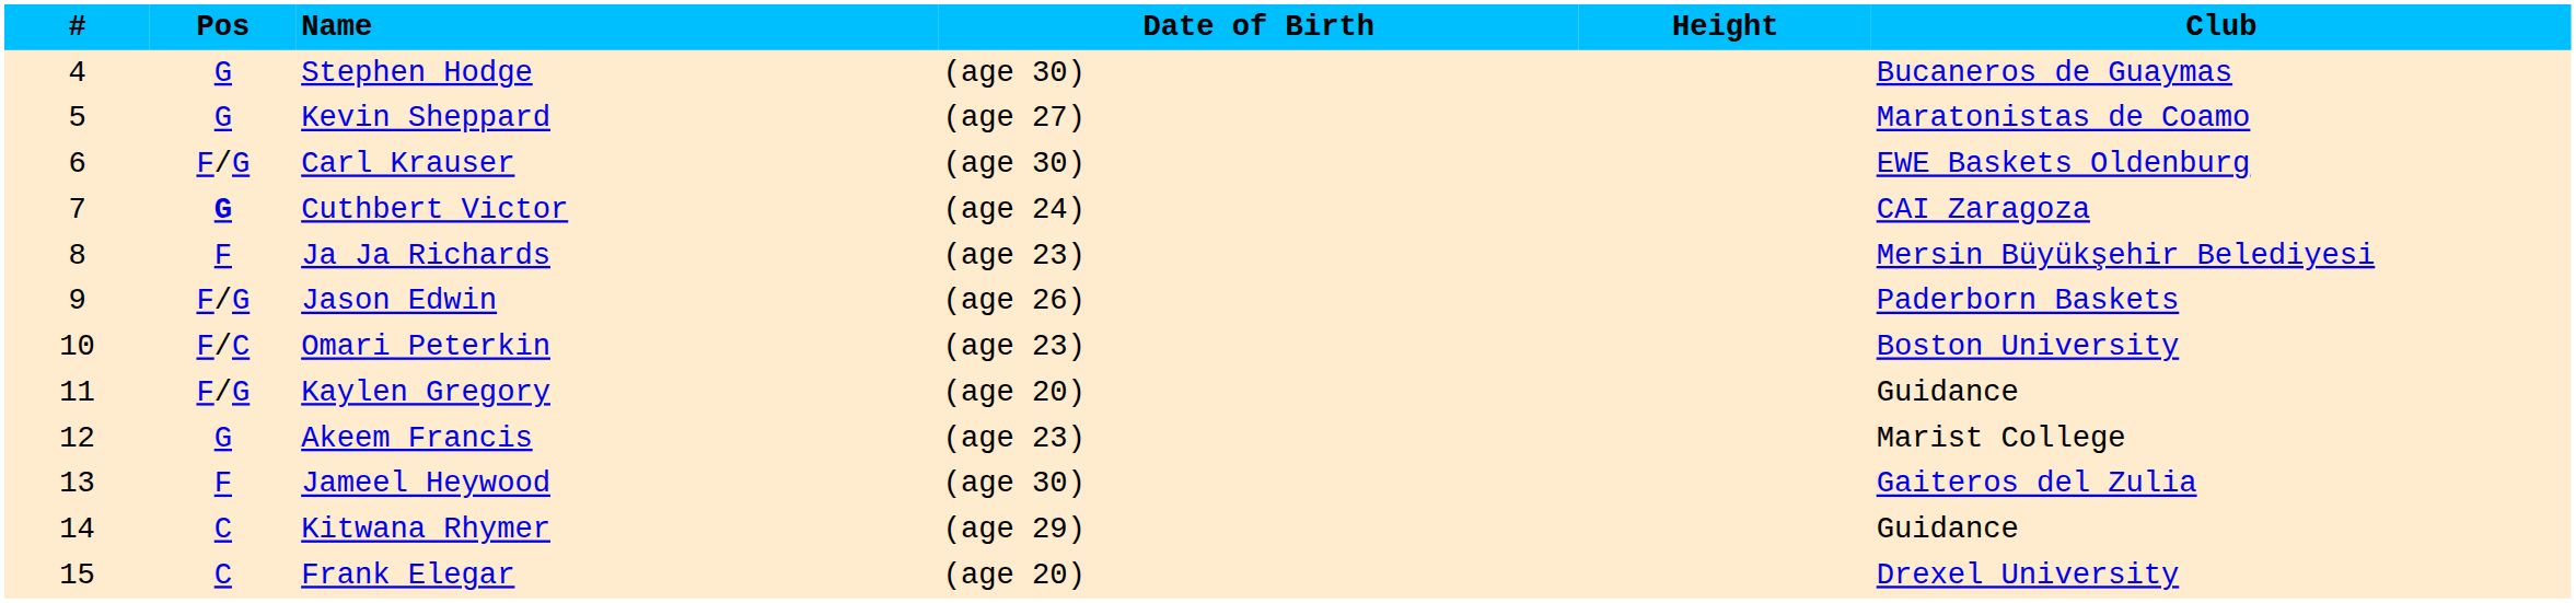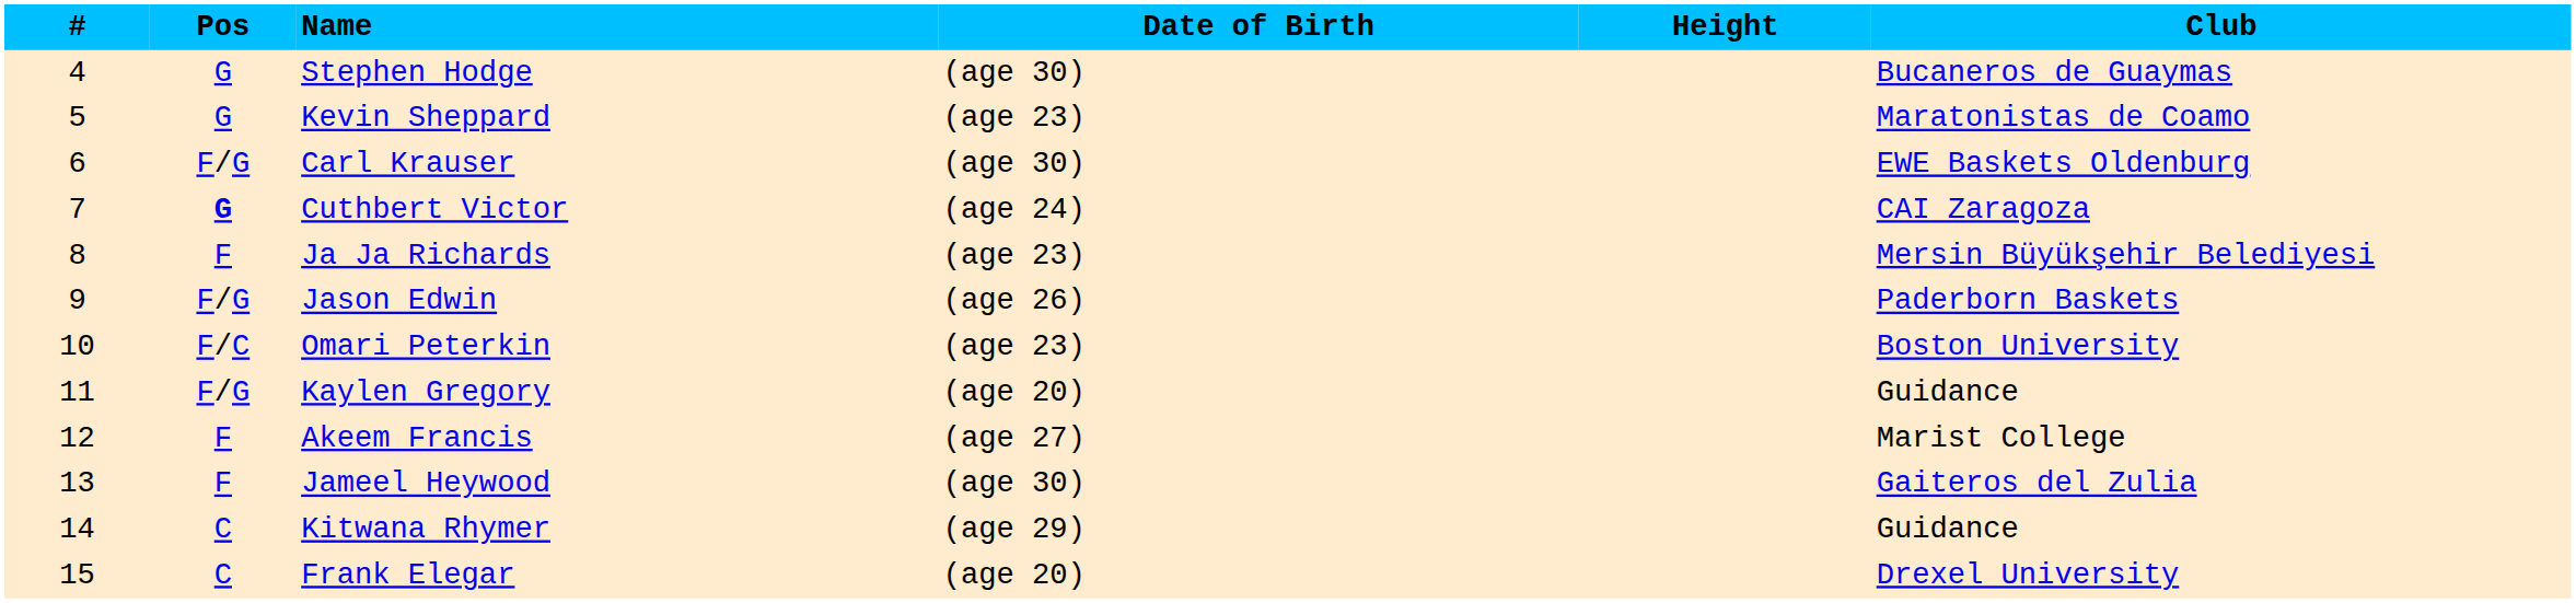 <table border=0 cellpadding=2 cellspacing=0  |- bgcolor=#FFECCE style="text-align:center; font-size:90%;" width=80%>
 <tr bgcolor=#00BFFF>
 <th width=5%>#</th>
 <th width=5%>Pos</th>
 <th width=22% align=left>Name</th>
 <th width=22%>Date of Birth</th>
 <th width=10%>Height</th>
 <th width=24%>Club</th>
 </tr>
 <tr>
 <td>4</td>
 <td><a href='#'>G</a></td>
 <td align=left><a href='#'>Stephen Hodge</a></td>
 <td align=left> (age 30)</td>
 <td></td>
 <td align=left> <a href='#'>Bucaneros de Guaymas</a></td>
 </tr>
 <tr>
 <td>5</td>
 <td><a href='#'>G</a></td>
 <td align=left><a href='#'>Kevin Sheppard</a></td>
-<td align=left> (age 27)</td>
+<td align=left> (age 23)</td>
 <td></td>
 <td align=left> <a href='#'>Maratonistas de Coamo</a></td>
 </tr>
 <tr>
 <td>6</td>
 <td><a href='#'>F</a>/<a href='#'>G</a></td>
 <td align=left><a href='#'>Carl Krauser</a></td>
 <td align=left> (age 30)</td>
 <td></td>
 <td align=left> <a href='#'>EWE Baskets Oldenburg</a></td>
 </tr>
 <tr>
 <td>7</td>
 <td><strong><a href='#'>G</a></strong></td>
 <td align=left><a href='#'>Cuthbert Victor</a></td>
 <td align=left> (age 24)</td>
 <td></td>
 <td align=left> <a href='#'>CAI Zaragoza</a></td>
 </tr>
 <tr>
 <td>8</td>
 <td><a href='#'>F</a></td>
 <td align=left><a href='#'>Ja Ja Richards</a></td>
 <td align=left> (age 23)</td>
 <td></td>
 <td align=left> <a href='#'>Mersin Büyükşehir Belediyesi</a></td>
 </tr>
 <tr>
 <td>9</td>
 <td><a href='#'>F</a>/<a href='#'>G</a></td>
 <td align=left><a href='#'>Jason Edwin</a></td>
 <td align=left> (age 26)</td>
 <td></td>
 <td align=left> <a href='#'>Paderborn Baskets</a></td>
 </tr>
 <tr>
 <td>10</td>
 <td><a href='#'>F</a>/<a href='#'>C</a></td>
 <td align=left><a href='#'>Omari Peterkin</a></td>
 <td align=left> (age 23)</td>
 <td></td>
 <td align=left> <a href='#'>Boston University</a></td>
 </tr>
 <tr>
 <td>11</td>
 <td><a href='#'>F</a>/<a href='#'>G</a></td>
 <td align=left><a href='#'>Kaylen Gregory</a></td>
 <td align=left> (age 20)</td>
 <td></td>
 <td align=left> Guidance</td>
 </tr>
 <tr>
 <td>12</td>
-<td><a href='#'>G</a></td>
+<td><a href='#'>F</a></td>
 <td align=left><a href='#'>Akeem Francis</a></td>
-<td align=left> (age 23)</td>
+<td align=left> (age 27)</td>
 <td></td>
 <td align=left> Marist College</td>
 </tr>
 <tr>
 <td>13</td>
 <td><a href='#'>F</a></td>
 <td align=left><a href='#'>Jameel Heywood</a></td>
 <td align=left> (age 30)</td>
 <td></td>
 <td align=left> <a href='#'>Gaiteros del Zulia</a></td>
 </tr>
 <tr>
 <td>14</td>
 <td><a href='#'>C</a></td>
 <td align=left><a href='#'>Kitwana Rhymer</a></td>
 <td align=left> (age 29)</td>
 <td></td>
 <td align=left> Guidance</td>
 </tr>
 <tr>
 <td>15</td>
 <td><a href='#'>C</a></td>
 <td align=left><a href='#'>Frank Elegar</a></td>
 <td align=left> (age 20)</td>
 <td></td>
 <td align=left> <a href='#'>Drexel University</a></td>
 </tr>
 </table>
